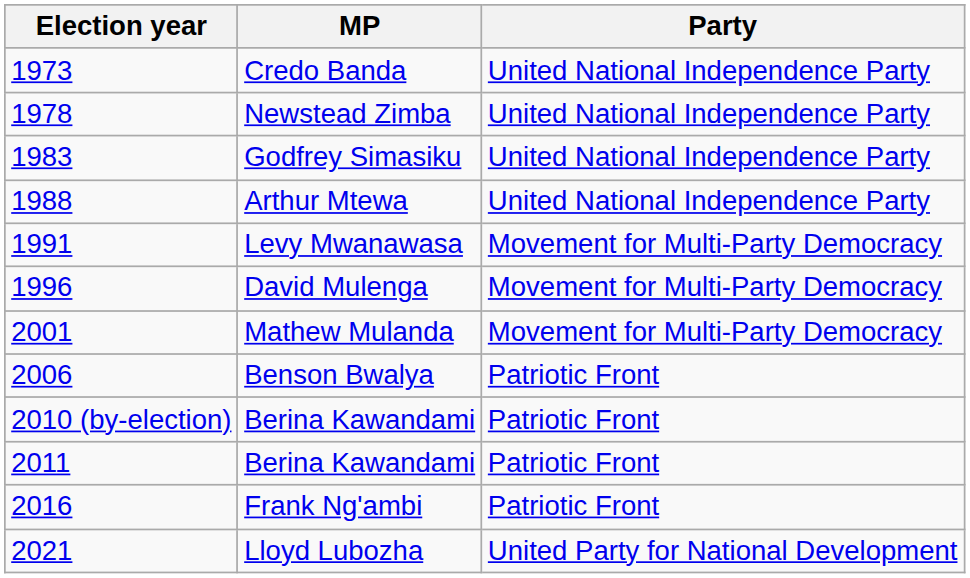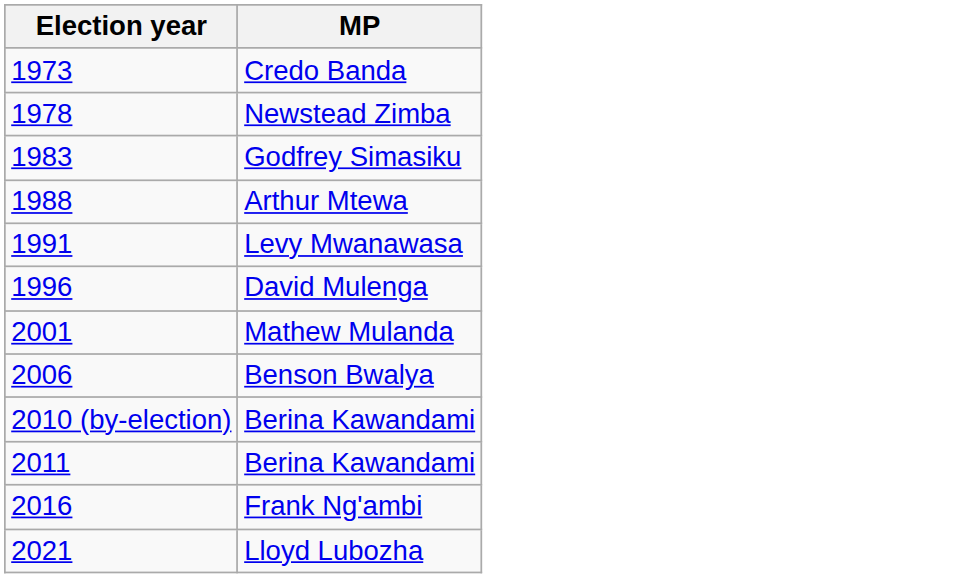 <table class=wikitable>
 <tr>
 <th>Election year</th>
 <th>MP</th>
-<th>Party</th>
 </tr>
 <tr>
 <td><a href='#'>1973</a></td>
 <td><a href='#'>Credo Banda</a></td>
-<td><a href='#'>United National Independence Party</a></td>
 </tr>
 <tr>
 <td><a href='#'>1978</a></td>
 <td><a href='#'>Newstead Zimba</a></td>
-<td><a href='#'>United National Independence Party</a></td>
 </tr>
 <tr>
 <td><a href='#'>1983</a></td>
 <td><a href='#'>Godfrey Simasiku</a></td>
-<td><a href='#'>United National Independence Party</a></td>
 </tr>
 <tr>
 <td><a href='#'>1988</a></td>
 <td><a href='#'>Arthur Mtewa</a></td>
-<td><a href='#'>United National Independence Party</a></td>
 </tr>
 <tr>
 <td><a href='#'>1991</a></td>
 <td><a href='#'>Levy Mwanawasa</a></td>
-<td><a href='#'>Movement for Multi-Party Democracy</a></td>
 </tr>
 <tr>
 <td><a href='#'>1996</a></td>
 <td><a href='#'>David Mulenga</a></td>
-<td><a href='#'>Movement for Multi-Party Democracy</a></td>
 </tr>
 <tr>
 <td><a href='#'>2001</a></td>
 <td><a href='#'>Mathew Mulanda</a></td>
-<td><a href='#'>Movement for Multi-Party Democracy</a></td>
 </tr>
 <tr>
 <td><a href='#'>2006</a></td>
 <td><a href='#'>Benson Bwalya</a></td>
-<td><a href='#'>Patriotic Front</a></td>
 </tr>
 <tr>
 <td><a href='#'>2010 (by-election)</a></td>
 <td><a href='#'>Berina Kawandami</a></td>
-<td><a href='#'>Patriotic Front</a></td>
 </tr>
 <tr>
 <td><a href='#'>2011</a></td>
 <td><a href='#'>Berina Kawandami</a></td>
-<td><a href='#'>Patriotic Front</a></td>
 </tr>
 <tr>
 <td><a href='#'>2016</a></td>
 <td><a href='#'>Frank Ng'ambi</a></td>
-<td><a href='#'>Patriotic Front</a></td>
 </tr>
 <tr>
 <td><a href='#'>2021</a></td>
 <td><a href='#'>Lloyd Lubozha</a></td>
-<td><a href='#'>United Party for National Development</a></td>
 </tr>
 </table>
